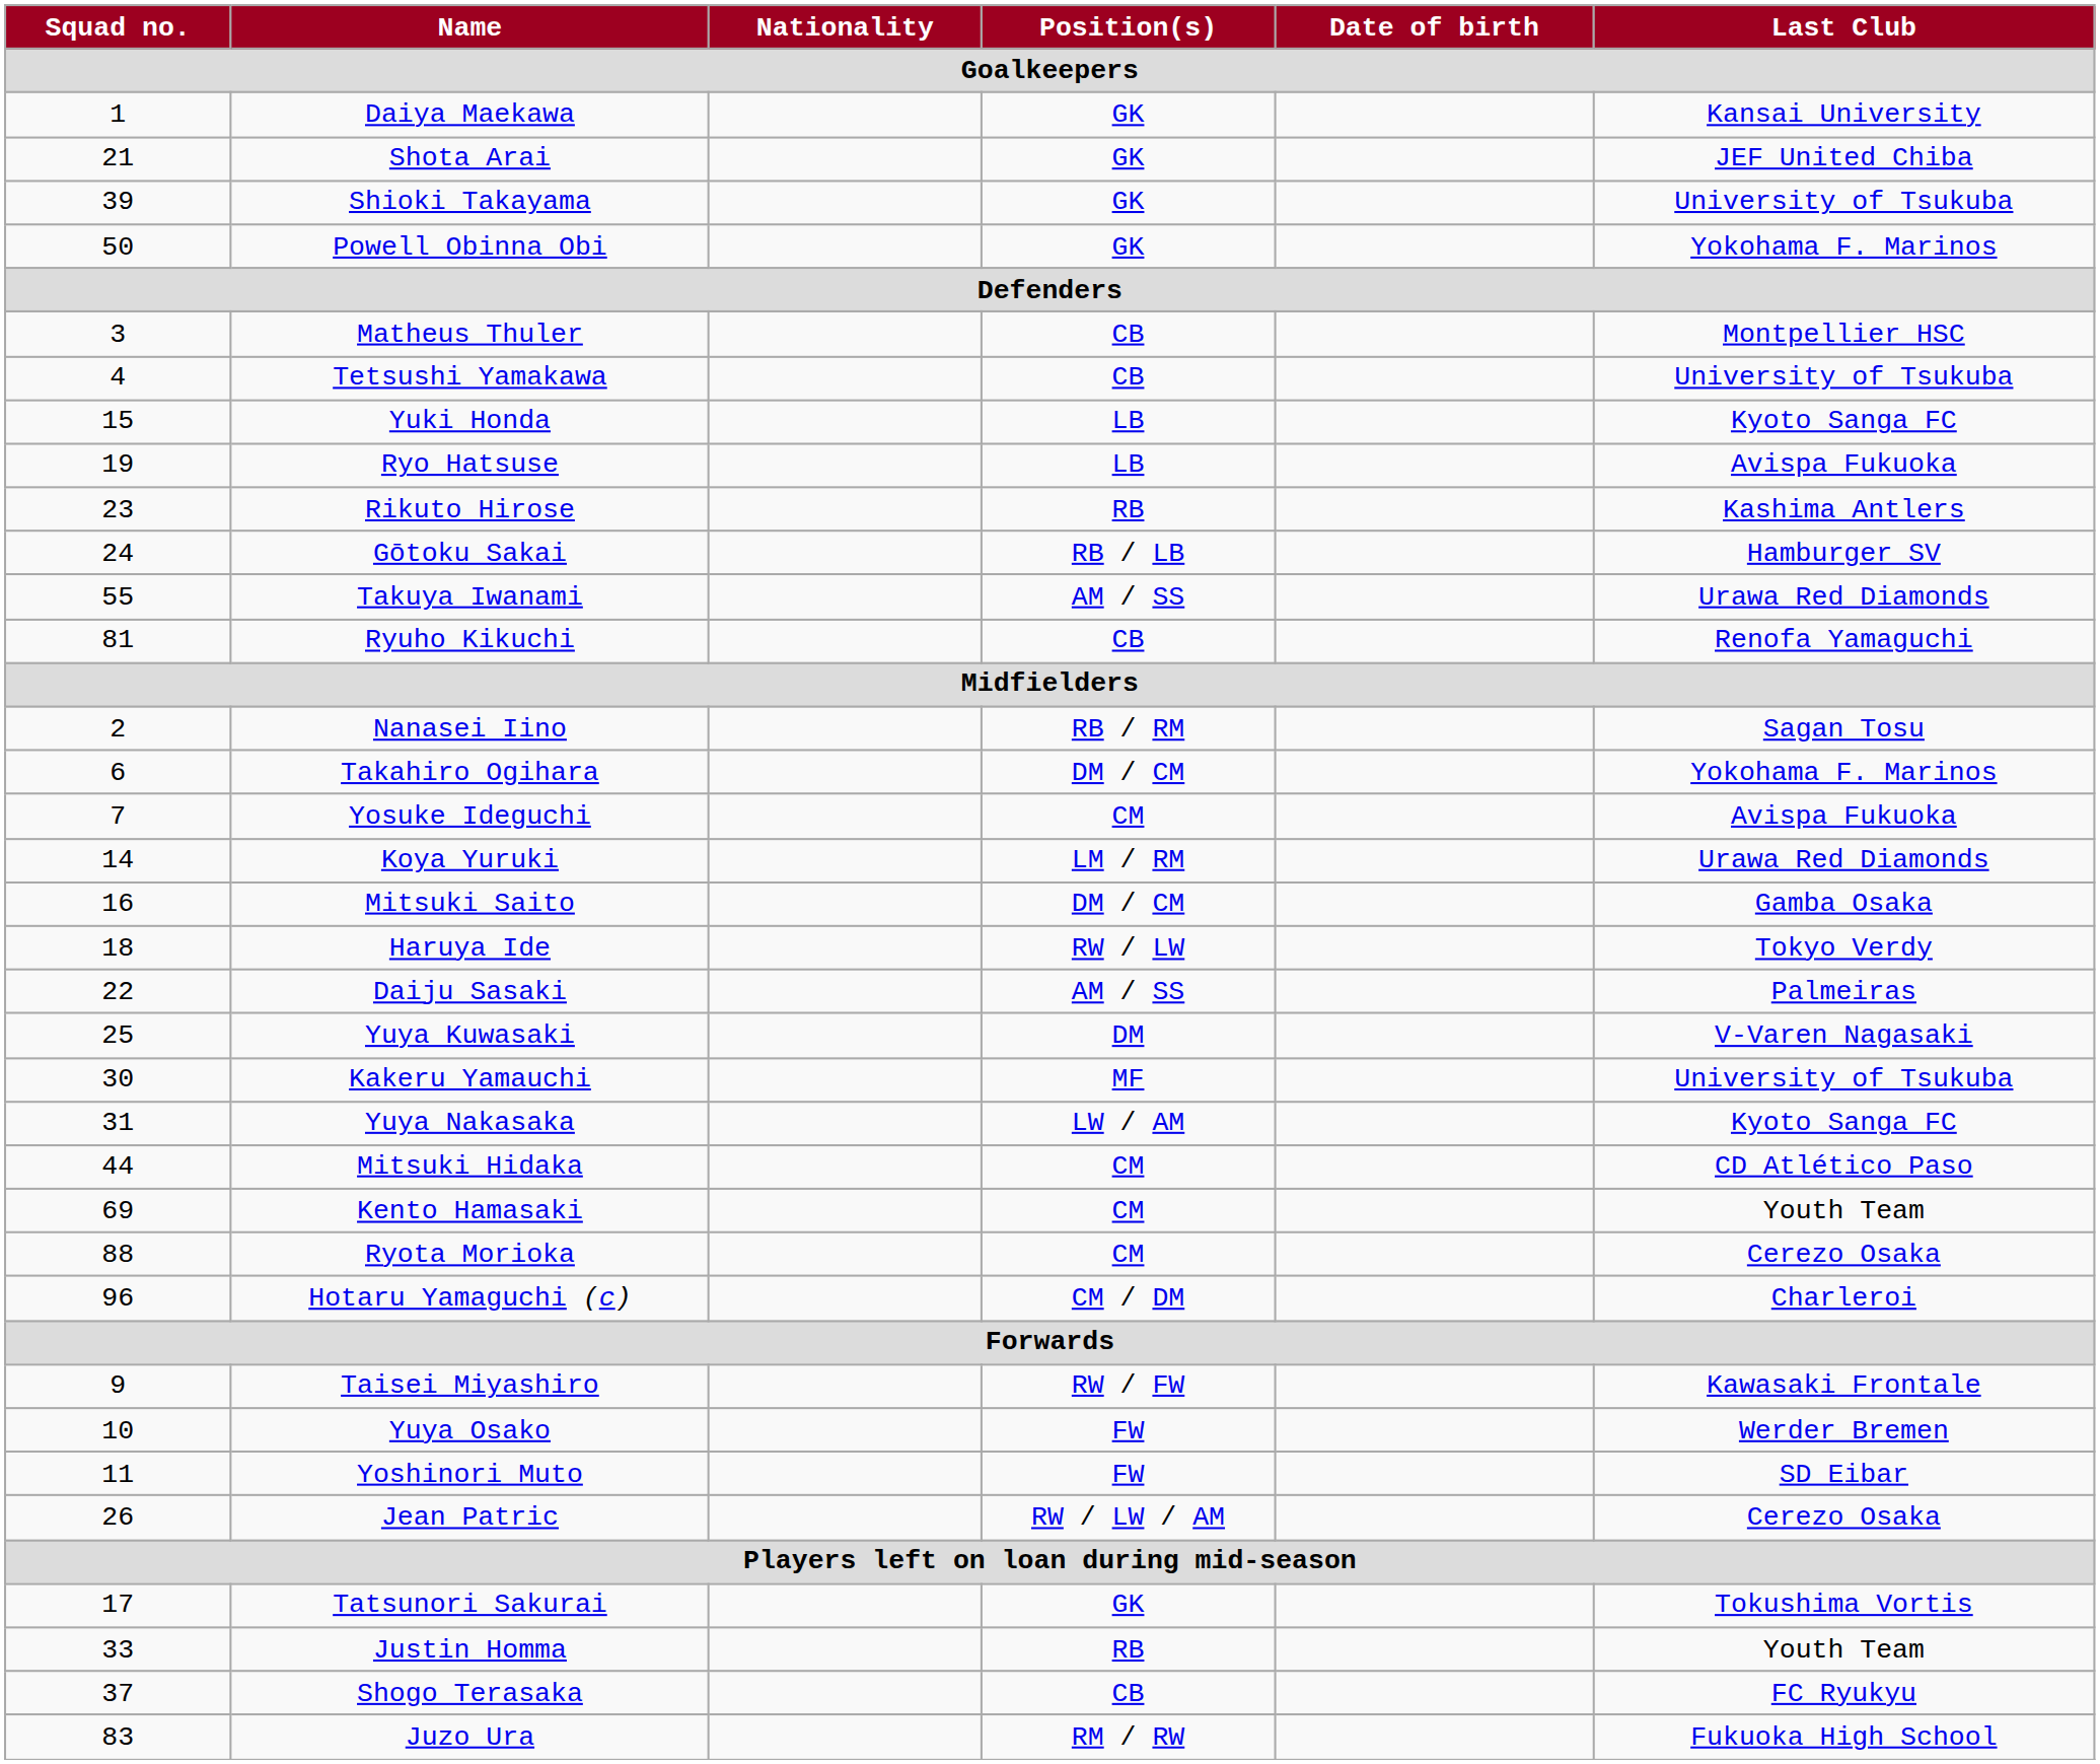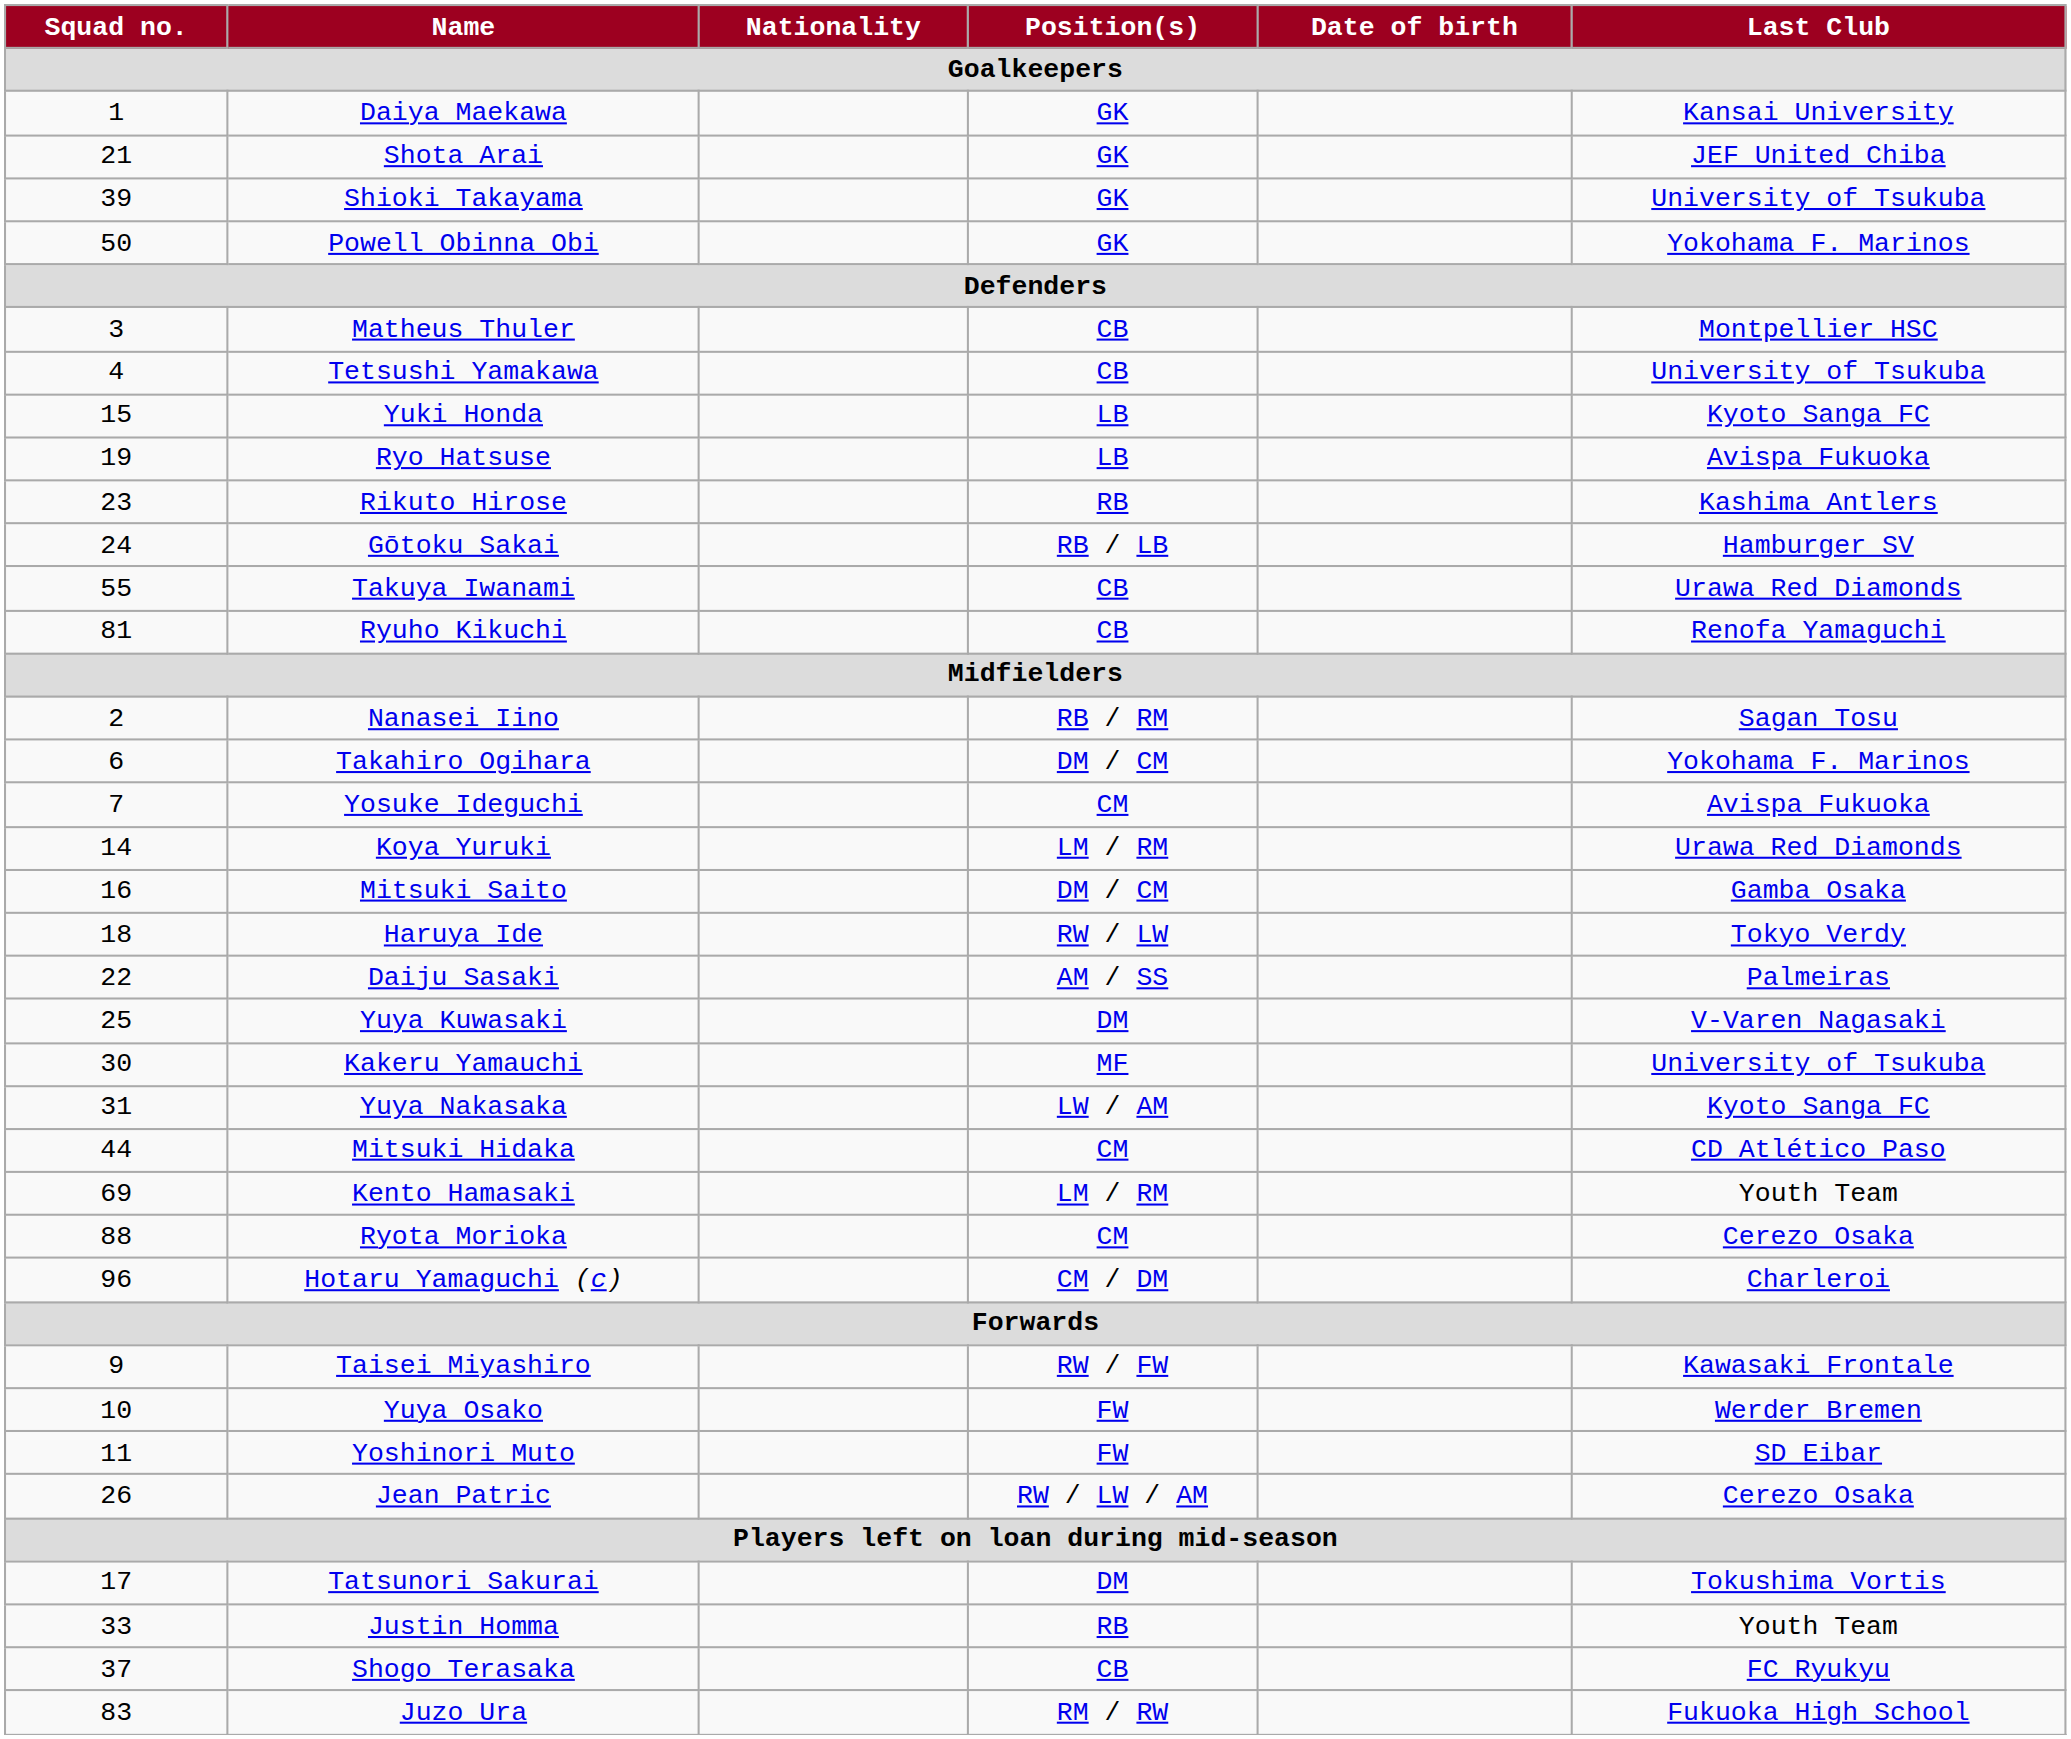 <table class="wikitable" style="text-align:center;width:80%">
 <tr>
 <th style="background:#9d0020; color:white; text-align:center;">Squad no.</th>
 <th style="background:#9d0020; color:white; text-align:center;">Name</th>
 <th style="background:#9d0020; color:white; text-align:center;">Nationality</th>
 <th style="background:#9d0020; color:white; text-align:center;">Position(s)</th>
 <th style="background:#9d0020; color:white; text-align:center;">Date of birth</th>
 <th style="background:#9d0020; color:white; text-align:center;">Last Club</th>
 </tr>
 <tr>
 <th colspan="6" style="background:#dcdcdc; text-align:center;">Goalkeepers</th>
 </tr>
 <tr>
 <td>1</td>
 <td><a href='#'>Daiya Maekawa</a></td>
 <td></td>
 <td><a href='#'>GK</a></td>
 <td></td>
 <td> <a href='#'>Kansai University</a></td>
 </tr>
 <tr>
 <td>21</td>
 <td><a href='#'>Shota Arai</a></td>
 <td></td>
 <td><a href='#'>GK</a></td>
 <td></td>
 <td> <a href='#'>JEF United Chiba</a></td>
 </tr>
 <tr>
 <td>39</td>
 <td><a href='#'>Shioki Takayama</a></td>
 <td></td>
 <td><a href='#'>GK</a></td>
 <td></td>
 <td> <a href='#'>University of Tsukuba</a></td>
 </tr>
 <tr>
 <td>50</td>
 <td><a href='#'>Powell Obinna Obi</a></td>
 <td></td>
 <td><a href='#'>GK</a></td>
 <td></td>
 <td> <a href='#'>Yokohama F. Marinos</a></td>
 </tr>
 <tr>
 <th colspan="6" style="background:#dcdcdc; text-align:center;">Defenders</th>
 </tr>
 <tr>
 <td>3</td>
 <td><a href='#'>Matheus Thuler</a></td>
 <td></td>
 <td><a href='#'>CB</a></td>
 <td></td>
 <td> <a href='#'>Montpellier HSC</a></td>
 </tr>
 <tr>
 <td>4</td>
 <td><a href='#'>Tetsushi Yamakawa</a></td>
 <td></td>
 <td><a href='#'>CB</a></td>
 <td></td>
 <td> <a href='#'>University of Tsukuba</a></td>
 </tr>
 <tr>
 <td>15</td>
 <td><a href='#'>Yuki Honda</a></td>
 <td></td>
 <td><a href='#'>LB</a></td>
 <td></td>
 <td> <a href='#'>Kyoto Sanga FC</a></td>
 </tr>
 <tr>
 <td>19</td>
 <td><a href='#'>Ryo Hatsuse</a></td>
 <td></td>
 <td><a href='#'>LB</a></td>
 <td></td>
 <td> <a href='#'>Avispa Fukuoka</a></td>
 </tr>
 <tr>
 <td>23</td>
 <td><a href='#'>Rikuto Hirose</a></td>
 <td></td>
 <td><a href='#'>RB</a></td>
 <td></td>
 <td> <a href='#'>Kashima Antlers</a></td>
 </tr>
 <tr>
 <td>24</td>
 <td><a href='#'>Gōtoku Sakai</a></td>
 <td></td>
 <td><a href='#'>RB</a> / <a href='#'>LB</a></td>
 <td></td>
 <td> <a href='#'>Hamburger SV</a></td>
 </tr>
 <tr>
 <td>55</td>
 <td><a href='#'>Takuya Iwanami</a></td>
 <td></td>
-<td><a href='#'>AM</a> / <a href='#'>SS</a></td>
+<td><a href='#'>CB</a></td>
 <td></td>
 <td> <a href='#'>Urawa Red Diamonds</a></td>
 </tr>
 <tr>
 <td>81</td>
 <td><a href='#'>Ryuho Kikuchi</a></td>
 <td></td>
 <td><a href='#'>CB</a></td>
 <td></td>
 <td> <a href='#'>Renofa Yamaguchi</a></td>
 </tr>
 <tr>
 <th colspan="6" style="background:#dcdcdc; text-align:center;">Midfielders</th>
 </tr>
 <tr>
 <td>2</td>
 <td><a href='#'>Nanasei Iino</a></td>
 <td></td>
 <td><a href='#'>RB</a> / <a href='#'>RM</a></td>
 <td></td>
 <td> <a href='#'>Sagan Tosu</a></td>
 </tr>
 <tr>
 <td>6</td>
 <td><a href='#'>Takahiro Ogihara</a></td>
 <td></td>
 <td><a href='#'>DM</a> / <a href='#'>CM</a></td>
 <td></td>
 <td> <a href='#'>Yokohama F. Marinos</a></td>
 </tr>
 <tr>
 <td>7</td>
 <td><a href='#'>Yosuke Ideguchi</a></td>
 <td></td>
 <td><a href='#'>CM</a></td>
 <td></td>
 <td> <a href='#'>Avispa Fukuoka</a></td>
 </tr>
 <tr>
 <td>14</td>
 <td><a href='#'>Koya Yuruki</a></td>
 <td></td>
 <td><a href='#'>LM</a> / <a href='#'>RM</a></td>
 <td></td>
 <td> <a href='#'>Urawa Red Diamonds</a></td>
 </tr>
 <tr>
 <td>16</td>
 <td><a href='#'>Mitsuki Saito</a></td>
 <td></td>
 <td><a href='#'>DM</a> / <a href='#'>CM</a></td>
 <td></td>
 <td> <a href='#'>Gamba Osaka</a></td>
 </tr>
 <tr>
 <td>18</td>
 <td><a href='#'>Haruya Ide</a></td>
 <td></td>
 <td><a href='#'>RW</a> / <a href='#'>LW</a></td>
 <td></td>
 <td> <a href='#'>Tokyo Verdy</a></td>
 </tr>
 <tr>
 <td>22</td>
 <td><a href='#'>Daiju Sasaki</a></td>
 <td></td>
 <td><a href='#'>AM</a> / <a href='#'>SS</a></td>
 <td></td>
 <td> <a href='#'>Palmeiras</a></td>
 </tr>
 <tr>
 <td>25</td>
 <td><a href='#'>Yuya Kuwasaki</a></td>
 <td></td>
 <td><a href='#'>DM</a></td>
 <td></td>
 <td> <a href='#'>V-Varen Nagasaki</a></td>
 </tr>
 <tr>
 <td>30</td>
 <td><a href='#'>Kakeru Yamauchi</a></td>
 <td></td>
 <td><a href='#'>MF</a></td>
 <td></td>
 <td> <a href='#'>University of Tsukuba</a></td>
 </tr>
 <tr>
 <td>31</td>
 <td><a href='#'>Yuya Nakasaka</a></td>
 <td></td>
 <td><a href='#'>LW</a> / <a href='#'>AM</a></td>
 <td></td>
 <td> <a href='#'>Kyoto Sanga FC</a></td>
 </tr>
 <tr>
 <td>44</td>
 <td><a href='#'>Mitsuki Hidaka</a></td>
 <td></td>
 <td><a href='#'>CM</a></td>
 <td></td>
 <td> <a href='#'>CD Atlético Paso</a></td>
 </tr>
 <tr>
 <td>69</td>
 <td><a href='#'>Kento Hamasaki</a></td>
 <td></td>
-<td><a href='#'>CM</a></td>
+<td><a href='#'>LM</a> / <a href='#'>RM</a></td>
 <td></td>
 <td>Youth Team</td>
 </tr>
 <tr>
 <td>88</td>
 <td><a href='#'>Ryota Morioka</a></td>
 <td></td>
 <td><a href='#'>CM</a></td>
 <td></td>
 <td> <a href='#'>Cerezo Osaka</a></td>
 </tr>
 <tr>
 <td>96</td>
 <td><a href='#'>Hotaru Yamaguchi</a> <em>(<a href='#'>c</a>)</em></td>
 <td></td>
 <td><a href='#'>CM</a> / <a href='#'>DM</a></td>
 <td></td>
 <td> <a href='#'>Charleroi</a></td>
 </tr>
 <tr>
 <th colspan="12" style="background:#dcdcdc; text-align:center;">Forwards</th>
 </tr>
 <tr>
 <td>9</td>
 <td><a href='#'>Taisei Miyashiro</a></td>
 <td></td>
 <td><a href='#'>RW</a> / <a href='#'>FW</a></td>
 <td></td>
 <td> <a href='#'>Kawasaki Frontale</a></td>
 </tr>
 <tr>
 <td>10</td>
 <td><a href='#'>Yuya Osako</a></td>
 <td></td>
 <td><a href='#'>FW</a></td>
 <td></td>
 <td> <a href='#'>Werder Bremen</a></td>
 </tr>
 <tr>
 <td>11</td>
 <td><a href='#'>Yoshinori Muto</a></td>
 <td></td>
 <td><a href='#'>FW</a></td>
 <td></td>
 <td> <a href='#'>SD Eibar</a></td>
 </tr>
 <tr>
 <td>26</td>
 <td><a href='#'>Jean Patric</a></td>
 <td></td>
 <td><a href='#'>RW</a> / <a href='#'>LW</a> / <a href='#'>AM</a></td>
 <td></td>
 <td> <a href='#'>Cerezo Osaka</a></td>
 </tr>
 <tr>
 <th colspan="12" style="background:#dcdcdc; text-align:center;">Players left on loan during mid-season</th>
 </tr>
 <tr>
 <td>17</td>
 <td><a href='#'>Tatsunori Sakurai</a></td>
 <td></td>
-<td><a href='#'>GK</a></td>
+<td><a href='#'>DM</a></td>
 <td></td>
 <td> <a href='#'>Tokushima Vortis</a></td>
 </tr>
 <tr>
 <td>33</td>
 <td><a href='#'>Justin Homma</a></td>
 <td></td>
 <td><a href='#'>RB</a></td>
 <td></td>
 <td>Youth Team</td>
 </tr>
 <tr>
 <td>37</td>
 <td><a href='#'>Shogo Terasaka</a></td>
 <td></td>
 <td><a href='#'>CB</a></td>
 <td></td>
 <td> <a href='#'>FC Ryukyu</a></td>
 </tr>
 <tr>
 <td>83</td>
 <td><a href='#'>Juzo Ura</a></td>
 <td></td>
 <td><a href='#'>RM</a> / <a href='#'>RW</a></td>
 <td></td>
 <td> <a href='#'>Fukuoka High School</a></td>
 </tr>
 <tr>
 </tr>
 </table>
